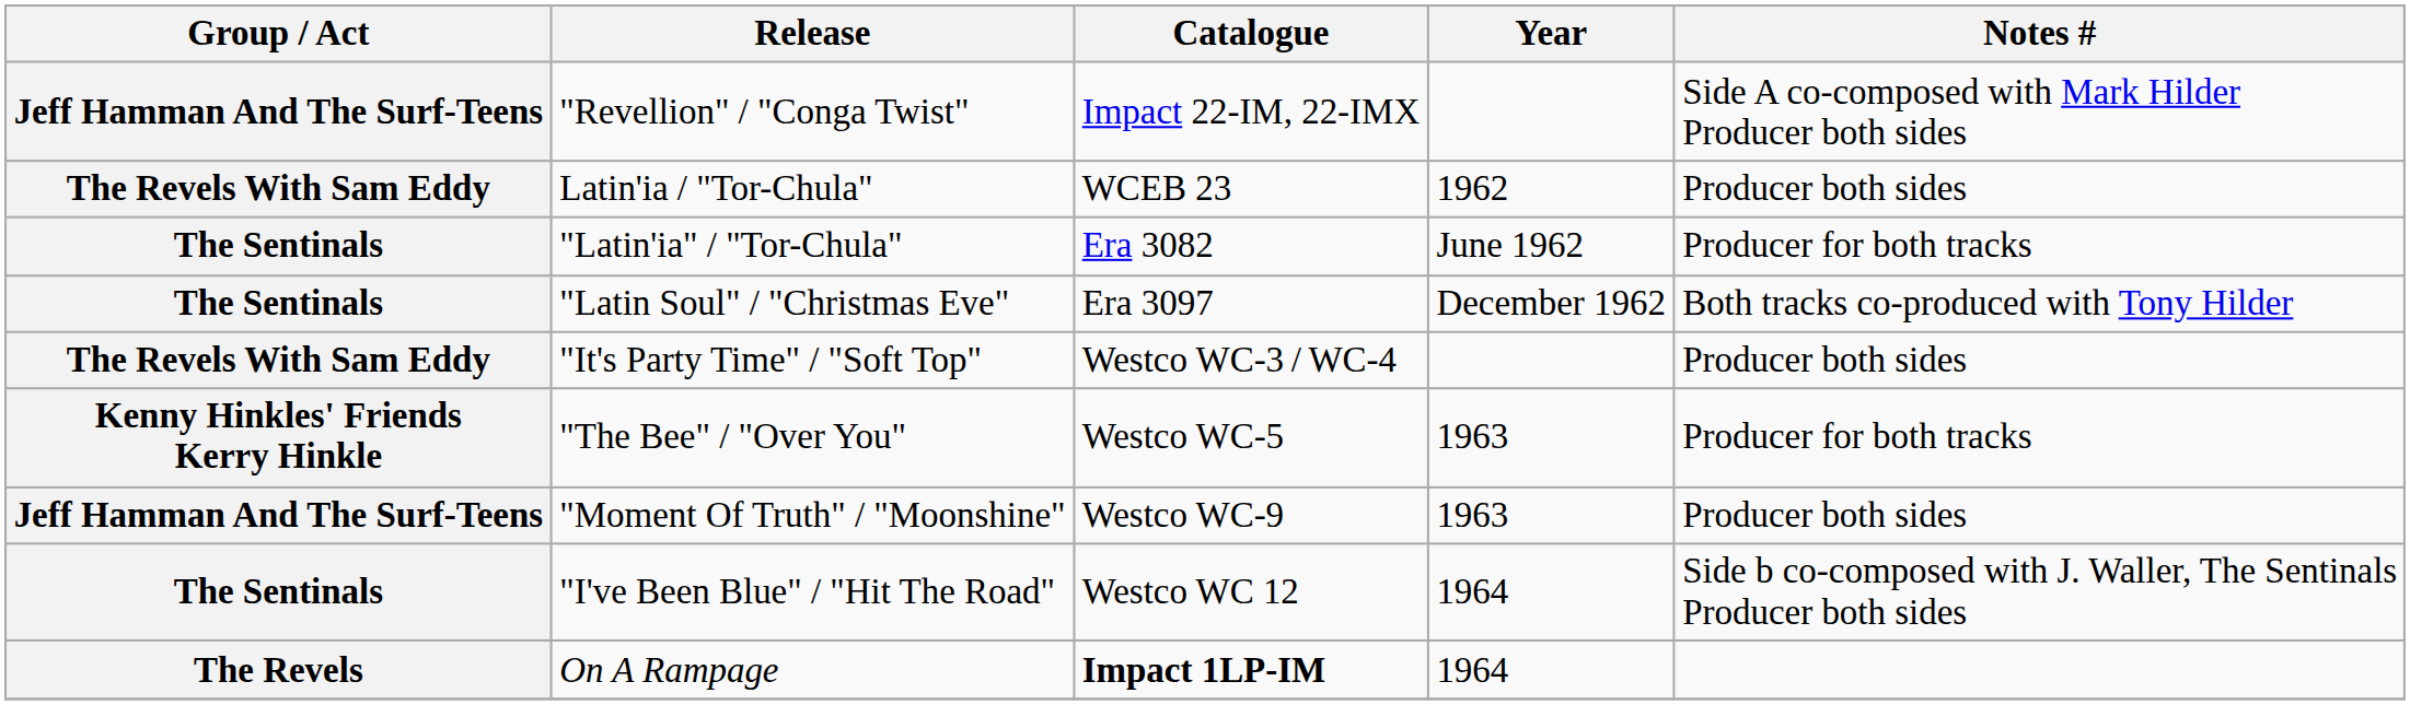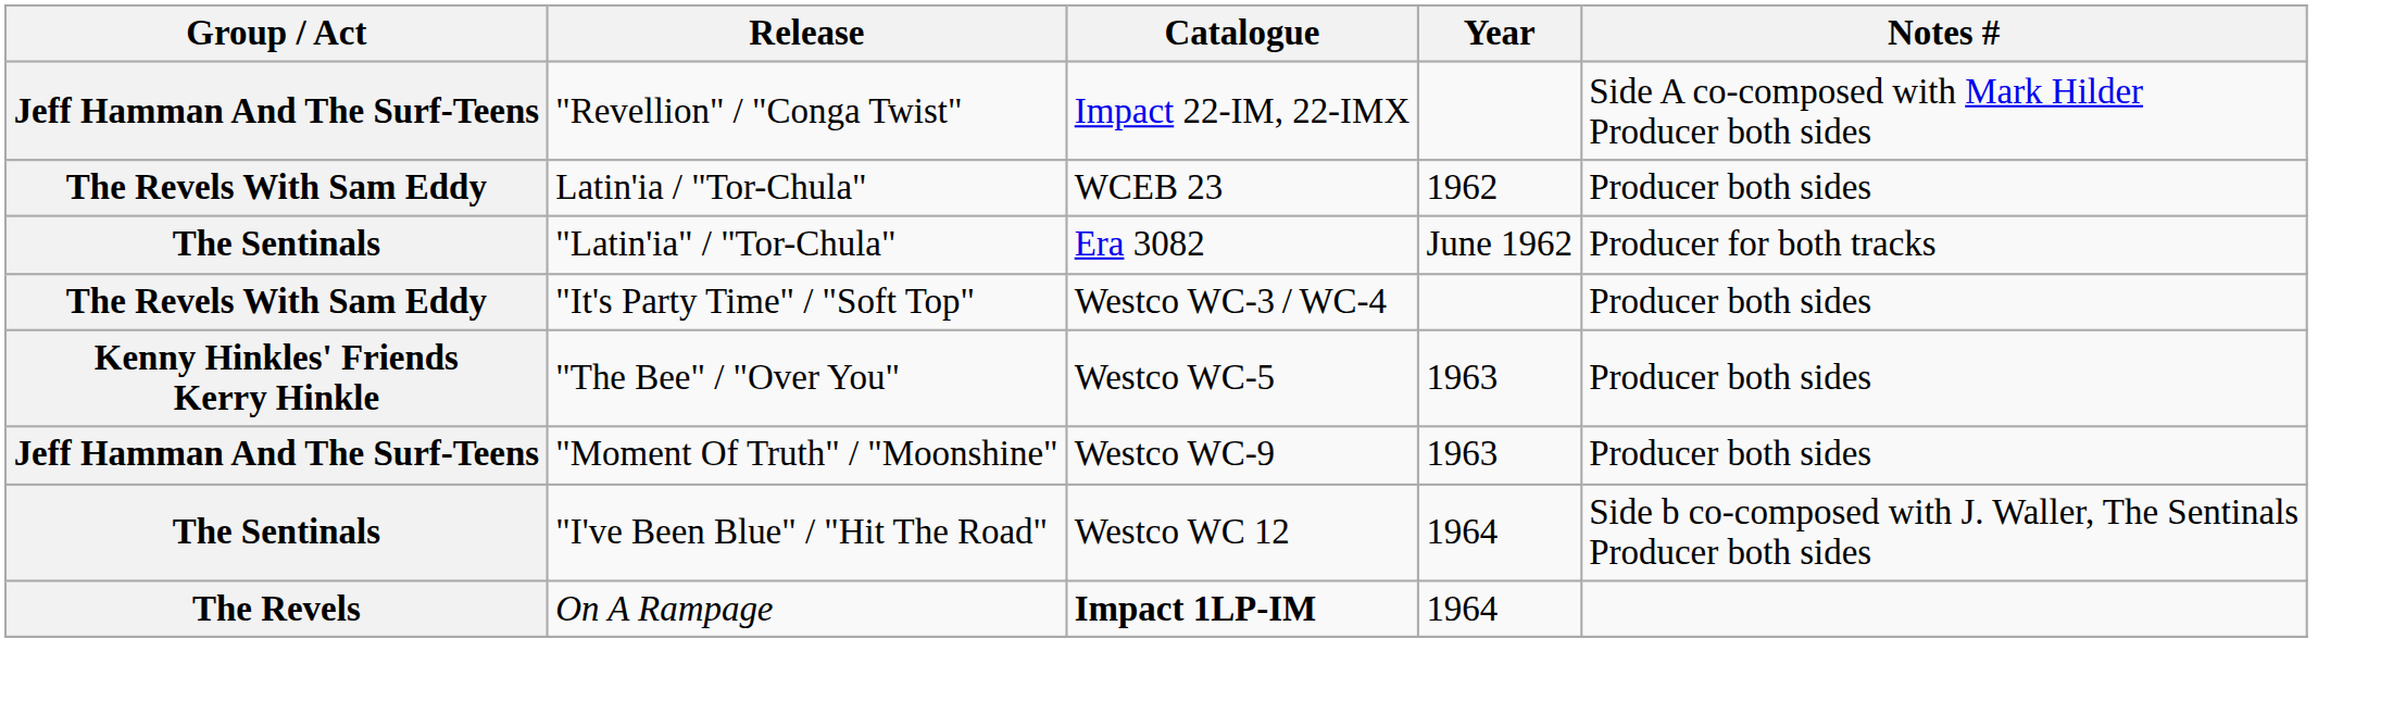 <table class="wikitable plainrowheaders sortable">
 <tr>
 <th scope="col" class="unsortable">Group / Act</th>
 <th scope="col">Release</th>
 <th scope="col">Catalogue</th>
 <th scope="col">Year</th>
 <th scope="col" class="unsortable">Notes #</th>
 </tr>
 <tr>
 <th scope="row">Jeff Hamman And The Surf-Teens</th>
 <td>"Revellion" / "Conga Twist"</td>
 <td><a href='#'>Impact</a>  22-IM, 22-IMX</td>
 <td></td>
 <td>Side A co-composed with <a href='#'>Mark Hilder</a><br>Producer both sides</td>
 </tr>
 <tr>
 <th scope="row">The Revels With Sam Eddy</th>
 <td>Latin'ia / "Tor-Chula"</td>
 <td>WCEB 23</td>
 <td>1962</td>
 <td>Producer both sides</td>
 </tr>
 <tr>
 <th scope="row">The Sentinals</th>
 <td>"Latin'ia" / "Tor-Chula"</td>
 <td><a href='#'>Era</a> 3082</td>
 <td>June 1962</td>
 <td>Producer for both tracks</td>
 </tr>
 <tr>
-<th scope="row">The Sentinals</th>
-<td>"Latin Soul" / "Christmas Eve"</td>
-<td>Era 3097</td>
-<td>December 1962</td>
-<td>Both tracks co-produced with <a href='#'>Tony Hilder</a></td>
-</tr>
-<tr>
 <th scope="row">The Revels With Sam Eddy</th>
 <td>"It's Party Time" / "Soft Top"</td>
 <td>Westco WC-3 / WC-4</td>
 <td></td>
 <td>Producer both sides</td>
 </tr>
 <tr>
 <th scope="row">Kenny Hinkles' Friends<br>Kerry Hinkle</th>
 <td>"The Bee" / "Over You"</td>
 <td>Westco WC-5</td>
 <td>1963</td>
-<td>Producer for both tracks</td>
+<td>Producer both sides</td>
 </tr>
 <tr>
 <th scope="row">Jeff Hamman And The Surf-Teens</th>
 <td>"Moment Of Truth" / "Moonshine"</td>
 <td>Westco WC-9</td>
 <td>1963</td>
 <td>Producer both sides</td>
 </tr>
 <tr>
 <th scope="row">The Sentinals</th>
 <td>"I've Been Blue" / "Hit The Road"</td>
 <td>Westco WC 12</td>
 <td>1964</td>
 <td>Side b co-composed with J. Waller, The Sentinals<br>Producer both sides</td>
 </tr>
 <tr>
 <th scope="row">The Revels</th>
 <td><em>On A Rampage</em></td>
 <td><strong>Impact 1LP-IM</strong></td>
 <td>1964</td>
 <td></td>
 </tr>
 <tr>
 </tr>
 </table>
